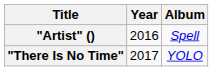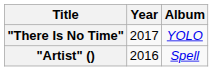 <table class="wikitable plainrowheaders" style="text-align:center">
 <tr>
 <th>Title</th>
 <th>Year</th>
 <th>Album</th>
 </tr>
 <tr>
+<th scope="row">"There Is No Time"<br></th>
+<td>2017</td>
+<td><em><a href='#'>YOLO</a></em></td>
+</tr>
+<tr>
 <th scope="row">"Artist" ()</th>
 <td>2016</td>
 <td><em><a href='#'>Spell</a></em></td>
 </tr>
-<tr>
-<th scope="row">"There Is No Time"<br></th>
-<td>2017</td>
-<td><em><a href='#'>YOLO</a></em></td>
-</tr>
 </table>
